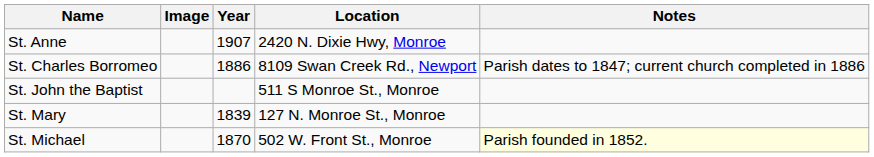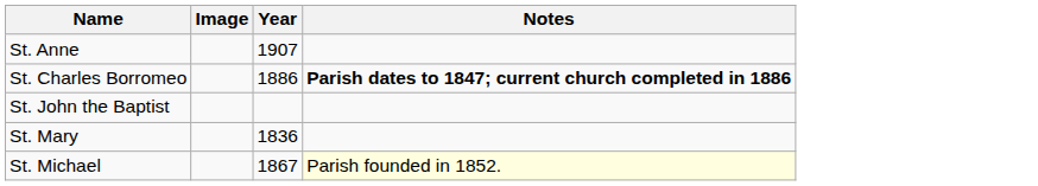 <table class="wikitable sortable">
 <tr>
 <th>Name</th>
 <th class="unsortable">Image</th>
 <th>Year</th>
-<th class="unsortable">Location</th>
 <th class="unsortable">Notes</th>
 </tr>
 <tr>
 <td>St. Anne</td>
 <td></td>
 <td>1907</td>
-<td>2420 N. Dixie Hwy, <a href='#'>Monroe</a></td>
 <td></td>
 </tr>
 <tr>
 <td>St. Charles Borromeo</td>
 <td></td>
 <td>1886</td>
-<td>8109 Swan Creek Rd., <a href='#'>Newport</a></td>
-<td>Parish dates to 1847; current church completed in 1886</td>
+<td><strong>Parish dates to 1847; current church completed in 1886</strong></td>
 </tr>
 <tr>
 <td>St. John the Baptist</td>
 <td></td>
 <td></td>
-<td>511 S Monroe St., Monroe</td>
 <td></td>
 </tr>
 <tr>
 <td>St. Mary</td>
 <td></td>
-<td>1839</td>
-<td>127 N. Monroe St., Monroe</td>
+<td>1836</td>
 <td></td>
 </tr>
 <tr>
 <td>St. Michael</td>
 <td></td>
-<td>1870</td>
-<td>502 W. Front St., Monroe</td>
+<td>1867</td>
 <td style="background: lightyellow;">Parish founded in 1852.</td>
 </tr>
 </table>
